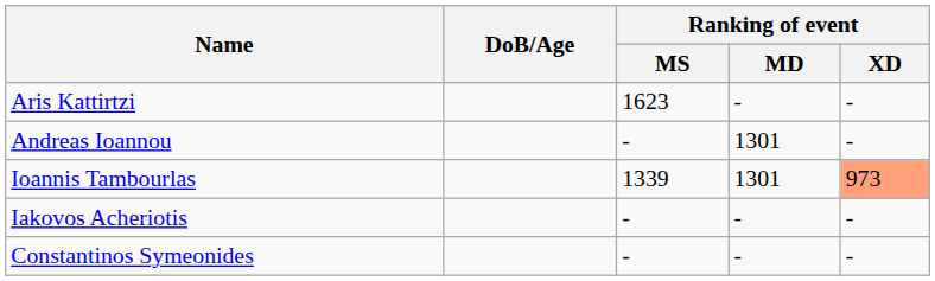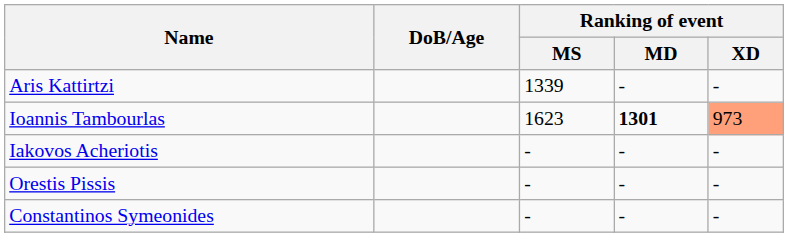 <table class="wikitable" style="width:600px; font-size:95%;">
 <tr>
 <th rowspan="2" align="left">Name</th>
 <th rowspan="2" align="left">DoB/Age</th>
 <th colspan="3" align="center">Ranking of event</th>
 </tr>
 <tr>
 <th align="center">MS</th>
 <th>MD</th>
 <th align="center">XD</th>
 </tr>
 <tr>
 <td><a href='#'>Aris Kattirtzi</a></td>
 <td></td>
-<td>1623</td>
+<td>1339</td>
 <td>-</td>
-<td>-</td>
-</tr>
-<tr>
-<td><a href='#'>Andreas Ioannou</a></td>
-<td></td>
-<td>-</td>
-<td>1301</td>
 <td>-</td>
 </tr>
 <tr>
 <td><a href='#'>Ioannis Tambourlas</a></td>
 <td></td>
-<td>1339</td>
-<td>1301</td>
+<td>1623</td>
+<td><strong>1301</strong></td>
 <td style="background: lightsalmon;">973</td>
 </tr>
 <tr>
 <td><a href='#'>Iakovos Acheriotis</a></td>
+<td></td>
+<td>-</td>
+<td>-</td>
+<td>-</td>
+</tr>
+<tr>
+<td><a href='#'>Orestis Pissis</a></td>
 <td></td>
 <td>-</td>
 <td>-</td>
 <td>-</td>
 </tr>
 <tr>
 <td><a href='#'>Constantinos Symeonides</a></td>
 <td></td>
 <td>-</td>
 <td>-</td>
 <td>-</td>
 </tr>
 </table>
